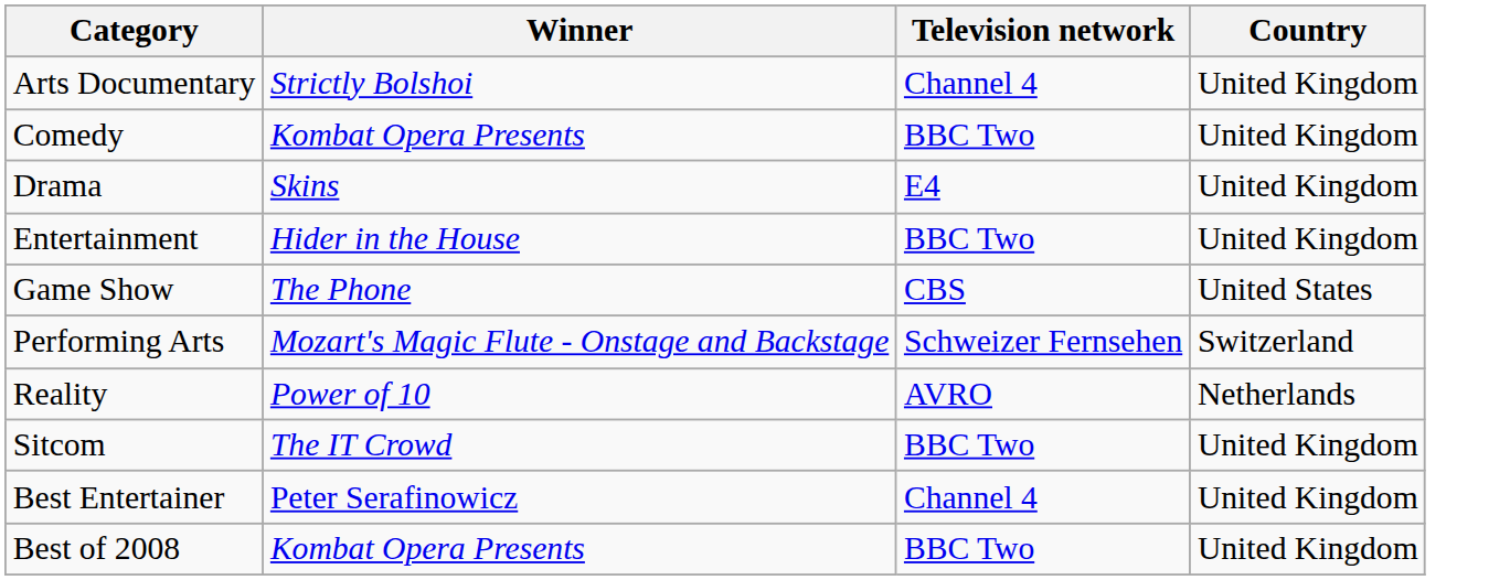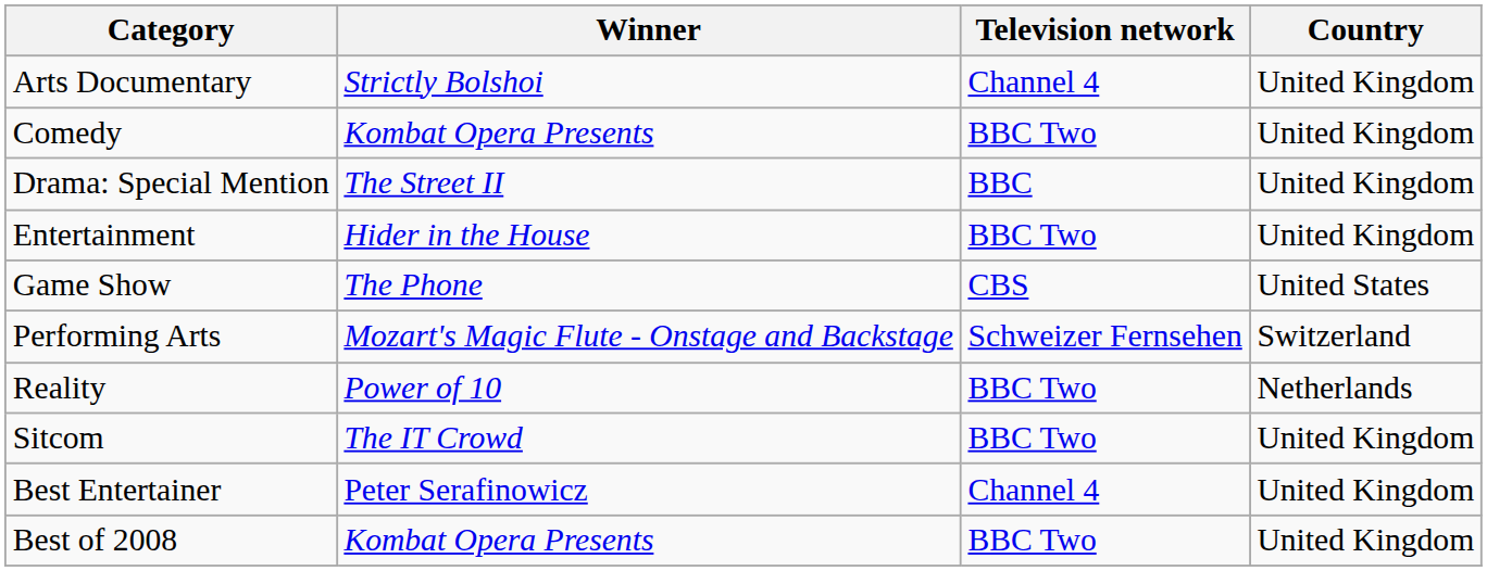 <table class="wikitable">
 <tr>
 <th>Category</th>
 <th>Winner</th>
 <th>Television network</th>
 <th>Country</th>
 </tr>
 <tr>
 <td>Arts Documentary</td>
 <td><em><a href='#'>Strictly Bolshoi</a></em></td>
 <td><a href='#'>Channel 4</a></td>
 <td>United Kingdom</td>
 </tr>
 <tr>
 <td>Comedy</td>
 <td><em><a href='#'>Kombat Opera Presents</a></em></td>
 <td><a href='#'>BBC Two</a></td>
 <td>United Kingdom</td>
 </tr>
 <tr>
-<td>Drama</td>
-<td><em><a href='#'>Skins</a></em></td>
-<td><a href='#'>E4</a></td>
+<td>Drama: Special Mention</td>
+<td><em><a href='#'>The Street II</a></em></td>
+<td><a href='#'>BBC</a></td>
 <td>United Kingdom</td>
 </tr>
 <tr>
 <td>Entertainment</td>
 <td><em><a href='#'>Hider in the House</a></em></td>
 <td><a href='#'>BBC Two</a></td>
 <td>United Kingdom</td>
 </tr>
 <tr>
 <td>Game Show</td>
 <td><em><a href='#'>The Phone</a></em></td>
 <td><a href='#'>CBS</a></td>
 <td>United States</td>
 </tr>
 <tr>
 <td>Performing Arts</td>
 <td><em><a href='#'>Mozart's Magic Flute - Onstage and Backstage</a></em></td>
 <td><a href='#'>Schweizer Fernsehen</a></td>
 <td>Switzerland</td>
 </tr>
 <tr>
 <td>Reality</td>
 <td><em><a href='#'>Power of 10</a></em></td>
-<td><a href='#'>AVRO</a></td>
+<td><a href='#'>BBC Two</a></td>
 <td>Netherlands</td>
 </tr>
 <tr>
 <td>Sitcom</td>
 <td><em><a href='#'>The IT Crowd</a></em></td>
 <td><a href='#'>BBC Two</a></td>
 <td>United Kingdom</td>
 </tr>
 <tr>
 <td>Best Entertainer</td>
 <td><a href='#'>Peter Serafinowicz</a></td>
 <td><a href='#'>Channel 4</a></td>
 <td>United Kingdom</td>
 </tr>
 <tr>
 <td>Best of 2008</td>
 <td><em><a href='#'>Kombat Opera Presents</a></em></td>
 <td><a href='#'>BBC Two</a></td>
 <td>United Kingdom</td>
 </tr>
 </table>
